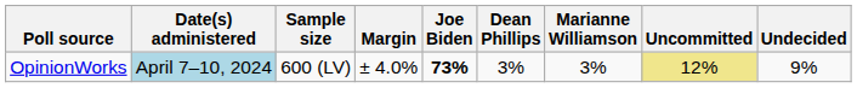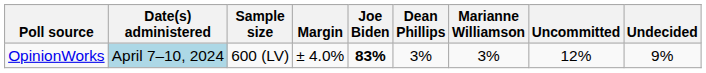 <table class="wikitable mw-datatable" style="font-size:90%;text-align:center;">
 <tr valign=bottom style="font-size:90%;">
 <th>Poll source</th>
 <th>Date(s)<br>administered</th>
 <th>Sample<br>size</th>
 <th>Margin<br></th>
 <th>Joe<br>Biden</th>
 <th>Dean<br>Phillips</th>
 <th>Marianne<br>Williamson</th>
 <th>Uncommitted</th>
 <th>Undecided</th>
 </tr>
 <tr>
 <td style="text-align:left;"><a href='#'>OpinionWorks</a></td>
 <td data-sort-value=2024-04-10 style="background: lightblue;">April 7–10, 2024</td>
 <td>600 (LV)</td>
 <td>± 4.0%</td>
-<td><strong>73%</strong></td>
+<td><strong>83%</strong></td>
 <td>3%</td>
 <td>3%</td>
-<td style="background: khaki;">12%</td>
+<td>12%</td>
 <td>9%</td>
 </tr>
 </table>
